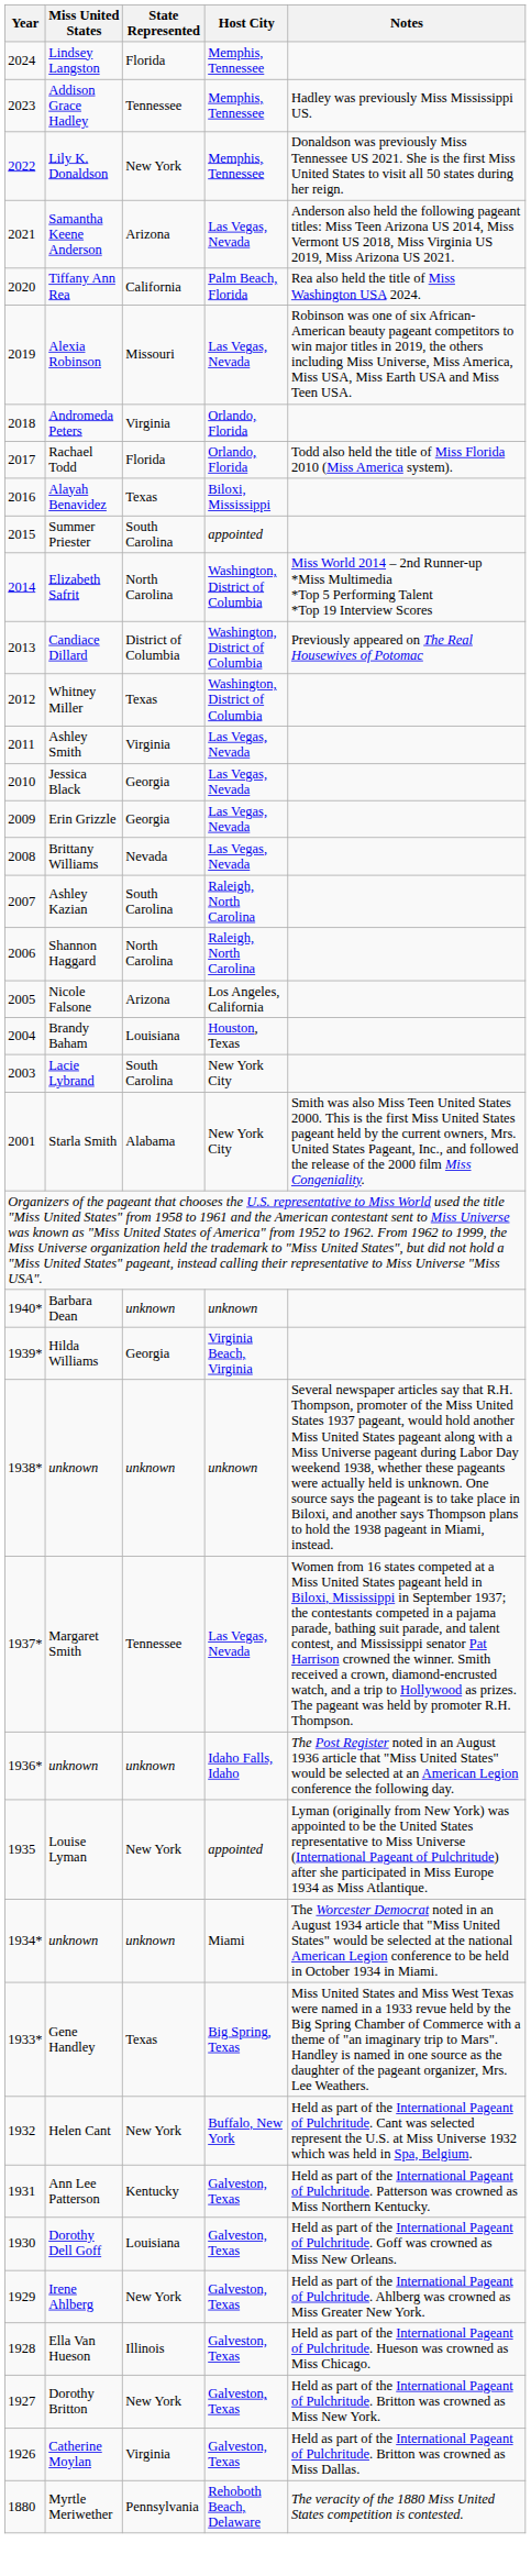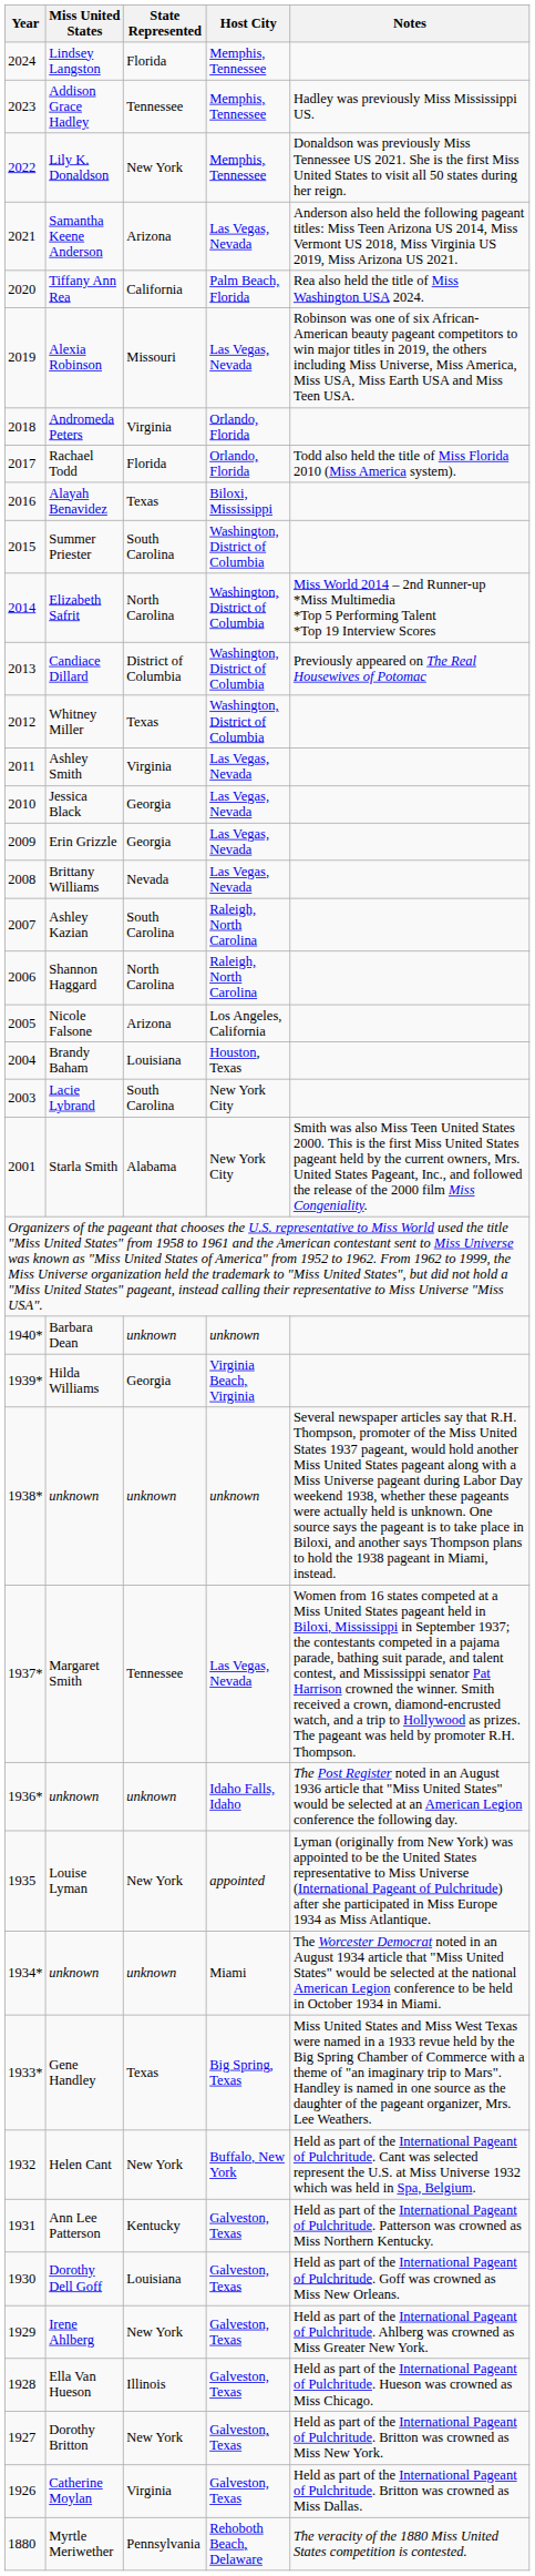 <table class="wikitable sortable">
 <tr>
 <th>Year</th>
 <th>Miss United States</th>
 <th>State Represented</th>
 <th>Host City</th>
 <th>Notes</th>
 </tr>
 <tr>
 <td>2024</td>
 <td><a href='#'>Lindsey Langston</a></td>
 <td>Florida</td>
 <td><a href='#'>Memphis, Tennessee</a></td>
 <td></td>
 </tr>
 <tr>
 <td>2023</td>
 <td><a href='#'>Addison Grace Hadley</a></td>
 <td>Tennessee</td>
 <td><a href='#'>Memphis, Tennessee</a></td>
 <td>Hadley was previously Miss Mississippi US.</td>
 </tr>
 <tr>
 <td><a href='#'>2022</a></td>
 <td><a href='#'>Lily K. Donaldson</a></td>
 <td>New York</td>
 <td><a href='#'>Memphis, Tennessee</a></td>
 <td>Donaldson was previously Miss Tennessee US 2021. She is the first Miss United States to visit all 50 states during her reign.</td>
 </tr>
 <tr>
 <td>2021</td>
 <td><a href='#'>Samantha Keene Anderson</a></td>
 <td>Arizona</td>
 <td><a href='#'>Las Vegas, Nevada</a></td>
 <td>Anderson also held the following pageant titles: Miss Teen Arizona US 2014, Miss Vermont US 2018, Miss Virginia US 2019, Miss Arizona US 2021.</td>
 </tr>
 <tr>
 <td>2020</td>
 <td><a href='#'>Tiffany Ann Rea</a></td>
 <td>California</td>
 <td><a href='#'>Palm Beach, Florida</a></td>
 <td>Rea also held the title of <a href='#'>Miss Washington USA</a> 2024.</td>
 </tr>
 <tr>
 <td>2019</td>
 <td><a href='#'>Alexia Robinson</a></td>
 <td>Missouri</td>
 <td><a href='#'>Las Vegas, Nevada</a></td>
 <td>Robinson was one of six African-American beauty pageant competitors to win major titles in 2019, the others including Miss Universe, Miss America, Miss USA, Miss Earth USA and Miss Teen USA.</td>
 </tr>
 <tr>
 <td>2018</td>
 <td><a href='#'>Andromeda Peters</a></td>
 <td>Virginia</td>
 <td><a href='#'>Orlando, Florida</a></td>
 <td></td>
 </tr>
 <tr>
 <td>2017</td>
 <td>Rachael Todd</td>
 <td>Florida</td>
 <td><a href='#'>Orlando, Florida</a></td>
 <td>Todd also held the title of <a href='#'>Miss Florida</a> 2010 (<a href='#'>Miss America</a> system).</td>
 </tr>
 <tr>
 <td>2016</td>
 <td><a href='#'>Alayah Benavidez</a></td>
 <td>Texas</td>
 <td><a href='#'>Biloxi, Mississippi</a></td>
 <td></td>
 </tr>
 <tr>
 <td>2015</td>
 <td>Summer Priester</td>
 <td>South Carolina</td>
-<td><em>appointed</em></td>
+<td><a href='#'>Washington, District of Columbia</a></td>
 <td></td>
 </tr>
 <tr>
 <td><a href='#'>2014</a></td>
 <td><a href='#'>Elizabeth Safrit</a></td>
 <td>North Carolina</td>
 <td><a href='#'>Washington, District of Columbia</a></td>
 <td><a href='#'>Miss World 2014</a> – 2nd Runner-up<br>*Miss Multimedia<br>*Top 5 Performing Talent<br>*Top 19 Interview Scores</td>
 </tr>
 <tr>
 <td>2013</td>
 <td><a href='#'>Candiace Dillard</a></td>
 <td>District of Columbia</td>
 <td><a href='#'>Washington, District of Columbia</a></td>
 <td>Previously appeared on <em><a href='#'>The Real Housewives of Potomac</a></em></td>
 </tr>
 <tr>
 <td>2012</td>
 <td>Whitney Miller</td>
 <td>Texas</td>
 <td><a href='#'>Washington, District of Columbia</a></td>
 <td></td>
 </tr>
 <tr>
 <td>2011</td>
 <td>Ashley Smith</td>
 <td>Virginia</td>
 <td><a href='#'>Las Vegas, Nevada</a></td>
 <td></td>
 </tr>
 <tr>
 <td>2010</td>
 <td>Jessica Black</td>
 <td>Georgia</td>
 <td><a href='#'>Las Vegas, Nevada</a></td>
 <td></td>
 </tr>
 <tr>
 <td>2009</td>
 <td>Erin Grizzle</td>
 <td>Georgia</td>
 <td><a href='#'>Las Vegas, Nevada</a></td>
 <td></td>
 </tr>
 <tr>
 <td>2008</td>
 <td>Brittany Williams</td>
 <td>Nevada</td>
 <td><a href='#'>Las Vegas, Nevada</a></td>
 <td></td>
 </tr>
 <tr>
 <td>2007</td>
 <td>Ashley Kazian </td>
 <td>South Carolina</td>
 <td><a href='#'>Raleigh, North Carolina</a></td>
 <td></td>
 </tr>
 <tr>
 <td>2006</td>
 <td>Shannon Haggard</td>
 <td>North Carolina</td>
 <td><a href='#'>Raleigh, North Carolina</a></td>
 <td></td>
 </tr>
 <tr>
 <td>2005</td>
 <td>Nicole Falsone</td>
 <td>Arizona</td>
 <td>Los Angeles, California</td>
 <td></td>
 </tr>
 <tr>
 <td>2004</td>
 <td>Brandy Baham</td>
 <td>Louisiana</td>
 <td><a href='#'>Houston</a>, Texas</td>
 <td></td>
 </tr>
 <tr>
 <td>2003</td>
 <td><a href='#'>Lacie Lybrand</a></td>
 <td>South Carolina</td>
 <td>New York City</td>
 <td></td>
 </tr>
 <tr>
 <td>2001</td>
 <td>Starla Smith</td>
 <td>Alabama</td>
 <td>New York City</td>
 <td>Smith was also Miss Teen United States 2000. This is the first Miss United States pageant held by the current owners, Mrs. United States Pageant, Inc., and followed the release of the 2000 film <em><a href='#'>Miss Congeniality</a>.</em></td>
 </tr>
 <tr>
 <td colspan="5"><em>Organizers of the pageant that chooses the <a href='#'>U.S. representative to Miss World</a> used the title "Miss United States" from 1958 to 1961 and the American contestant sent to <a href='#'>Miss Universe</a> was known as "Miss United States of America" from 1952 to 1962. From 1962 to 1999, the Miss Universe organization held the trademark to "Miss United States", but did not hold a "Miss United States" pageant, instead calling their representative to Miss Universe "Miss USA".</em></td>
 </tr>
 <tr>
 <td>1940*</td>
 <td>Barbara Dean</td>
 <td><em>unknown</em></td>
 <td><em>unknown</em></td>
 <td></td>
 </tr>
 <tr>
 <td>1939*</td>
 <td>Hilda Williams</td>
 <td>Georgia</td>
 <td><a href='#'>Virginia Beach, Virginia</a></td>
 <td></td>
 </tr>
 <tr>
 <td>1938*</td>
 <td><em>unknown</em></td>
 <td><em>unknown</em></td>
 <td><em>unknown</em></td>
 <td>Several newspaper articles say that R.H. Thompson, promoter of the Miss United States 1937 pageant, would hold another Miss United States pageant along with a Miss Universe pageant during Labor Day weekend 1938, whether these pageants were actually held is unknown. One source says the pageant is to take place in Biloxi, and another says Thompson plans to hold the 1938 pageant in Miami, instead.</td>
 </tr>
 <tr>
 <td>1937*</td>
 <td>Margaret Smith</td>
 <td>Tennessee</td>
 <td><a href='#'>Las Vegas, Nevada</a></td>
 <td>Women from 16 states competed at a Miss United States pageant held in <a href='#'>Biloxi, Mississippi</a> in September 1937; the contestants competed in a pajama parade, bathing suit parade, and talent contest, and Mississippi senator <a href='#'>Pat Harrison</a> crowned the winner. Smith received a crown, diamond-encrusted watch, and a trip to <a href='#'>Hollywood</a> as prizes. The pageant was held by promoter R.H. Thompson.</td>
 </tr>
 <tr>
 <td>1936*</td>
 <td><em>unknown</em></td>
 <td><em>unknown</em></td>
 <td><a href='#'>Idaho Falls, Idaho</a></td>
 <td><em>The</em> <em><a href='#'>Post Register</a></em> noted in an August 1936 article that "Miss United States" would be selected at an <a href='#'>American Legion</a> conference the following day.</td>
 </tr>
 <tr>
 <td>1935</td>
 <td>Louise Lyman</td>
 <td>New York</td>
 <td><em>appointed</em></td>
 <td>Lyman (originally from New York) was appointed to be the United States representative to Miss Universe (<a href='#'>International Pageant of Pulchritude</a>) after she participated in Miss Europe 1934 as Miss Atlantique.</td>
 </tr>
 <tr>
 <td>1934*</td>
 <td><em>unknown</em></td>
 <td><em>unknown</em></td>
 <td>Miami</td>
 <td>The <em><a href='#'>Worcester Democrat</a></em> noted in an August 1934 article that "Miss United States" would be selected at the national <a href='#'>American Legion</a> conference to be held in October 1934 in Miami.</td>
 </tr>
 <tr>
 <td>1933*</td>
 <td>Gene Handley</td>
 <td>Texas</td>
 <td><a href='#'>Big Spring, Texas</a></td>
 <td>Miss United States and Miss West Texas were named in a 1933 revue held by the Big Spring Chamber of Commerce with a theme of "an imaginary trip to Mars". Handley is named in one source as the daughter of the pageant organizer, Mrs. Lee Weathers.</td>
 </tr>
 <tr>
 <td>1932</td>
 <td>Helen Cant</td>
 <td>New York</td>
 <td><a href='#'>Buffalo, New York</a></td>
 <td>Held as part of the <a href='#'>International Pageant of Pulchritude</a>. Cant was selected represent the U.S. at Miss Universe 1932 which was held in <a href='#'>Spa, Belgium</a>.</td>
 </tr>
 <tr>
 <td>1931</td>
 <td>Ann Lee Patterson</td>
 <td>Kentucky</td>
 <td><a href='#'>Galveston, Texas</a></td>
 <td>Held as part of the <a href='#'>International Pageant of Pulchritude</a>. Patterson was crowned as Miss Northern Kentucky.</td>
 </tr>
 <tr>
 <td>1930</td>
 <td><a href='#'>Dorothy Dell Goff</a></td>
 <td>Louisiana</td>
 <td><a href='#'>Galveston, Texas</a></td>
 <td>Held as part of the <a href='#'>International Pageant of Pulchritude</a>. Goff was crowned as Miss New Orleans.</td>
 </tr>
 <tr>
 <td>1929</td>
 <td><a href='#'>Irene Ahlberg</a></td>
 <td>New York</td>
 <td><a href='#'>Galveston, Texas</a></td>
 <td>Held as part of the <a href='#'>International Pageant of Pulchritude</a>. Ahlberg was crowned as Miss Greater New York.</td>
 </tr>
 <tr>
 <td>1928</td>
 <td>Ella Van Hueson</td>
 <td>Illinois</td>
 <td><a href='#'>Galveston, Texas</a></td>
 <td>Held as part of the <a href='#'>International Pageant of Pulchritude</a>. Hueson was crowned as Miss Chicago.</td>
 </tr>
 <tr>
 <td>1927</td>
 <td>Dorothy Britton</td>
 <td>New York</td>
 <td><a href='#'>Galveston, Texas</a></td>
 <td>Held as part of the <a href='#'>International Pageant of Pulchritude</a>. Britton was crowned as Miss New York.</td>
 </tr>
 <tr>
 <td>1926</td>
 <td><a href='#'>Catherine Moylan</a></td>
 <td>Virginia</td>
 <td><a href='#'>Galveston, Texas</a></td>
 <td>Held as part of the <a href='#'>International Pageant of Pulchritude</a>. Britton was crowned as Miss Dallas.</td>
 </tr>
 <tr>
 <td>1880</td>
 <td>Myrtle Meriwether</td>
 <td>Pennsylvania</td>
 <td><a href='#'>Rehoboth Beach, Delaware</a></td>
 <td><em>The veracity of the 1880 Miss United States competition is contested.</em></td>
 </tr>
 </table>
